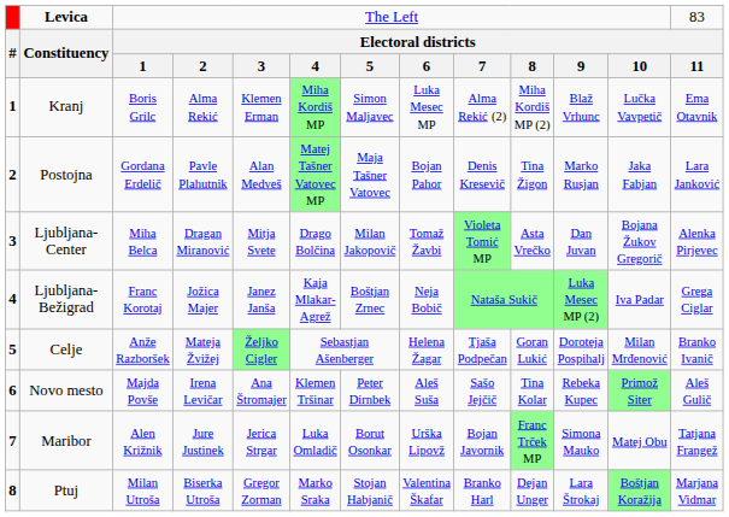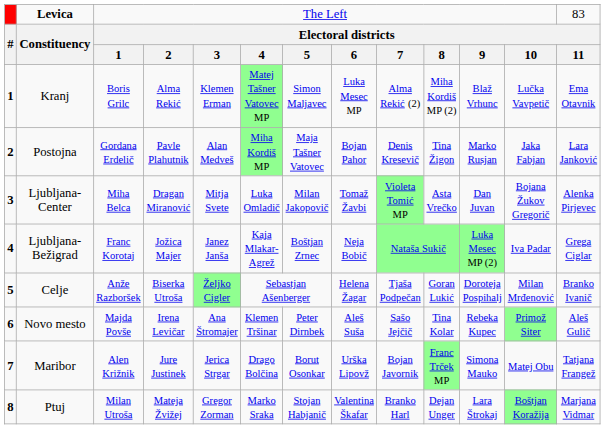 <table class="wikitable" style="text-align: center;">
 <tr>
 <td style="background:red"></td>
 <td><strong>Levica</strong></td>
 <td colspan="10"><a href='#'>The Left</a><br></td>
 <td>83<br></td>
 </tr>
 <tr>
 <th rowspan="2">#</th>
 <th rowspan="2">Constituency</th>
 <th colspan="11">Electoral districts</th>
 </tr>
 <tr>
 <th>1</th>
 <th>2</th>
 <th>3</th>
 <th>4</th>
 <th>5</th>
 <th>6</th>
 <th>7</th>
 <th>8</th>
 <th>9</th>
 <th>10</th>
 <th>11</th>
 </tr>
 <tr>
 <td style="text-align:center;"><strong>1</strong></td>
 <td>Kranj</td>
 <td><a href='#'><small>Boris Grilc</small></a></td>
 <td><a href='#'><small>Alma Rekić</small></a></td>
 <td><a href='#'><small>Klemen Erman</small></a></td>
-<td style="background:#90FF90;"><small><a href='#'>Miha Kordiš</a> MP</small></td>
+<td style="background:#90FF90;"><small><a href='#'>Matej Tašner Vatovec</a> MP</small></td>
 <td><a href='#'><small>Simon Maljavec</small></a></td>
 <td><small><a href='#'>Luka Mesec</a> MP</small></td>
 <td><a href='#'><small>Alma Rekić</small></a> <small>(2)</small></td>
 <td><small><a href='#'>Miha Kordiš</a> MP (2)</small></td>
 <td><a href='#'><small>Blaž Vrhunc</small></a></td>
 <td><a href='#'><small>Lučka Vavpetič</small></a></td>
 <td><a href='#'><small>Ema Otavnik</small></a></td>
 </tr>
 <tr>
 <td style="text-align:center;"><strong>2</strong></td>
 <td>Postojna</td>
 <td><a href='#'><small>Gordana Erdelič</small></a></td>
 <td><a href='#'><small>Pavle Plahutnik</small></a></td>
 <td><a href='#'><small>Alan Medveš</small></a></td>
-<td style="background:#90FF90;"><small><a href='#'>Matej Tašner Vatovec</a> MP</small></td>
+<td style="background:#90FF90;"><small><a href='#'>Miha Kordiš</a> MP</small></td>
 <td><a href='#'><small>Maja Tašner Vatovec</small></a></td>
 <td><a href='#'><small>Bojan Pahor</small></a></td>
 <td><a href='#'><small>Denis Kresevič</small></a></td>
 <td><a href='#'><small>Tina Žigon</small></a></td>
 <td><a href='#'><small>Marko Rusjan</small></a></td>
 <td><a href='#'><small>Jaka Fabjan</small></a></td>
 <td><a href='#'><small>Lara Janković</small></a></td>
 </tr>
 <tr>
 <td style="text-align:center;"><strong>3</strong></td>
 <td>Ljubljana-Center</td>
 <td><a href='#'><small>Miha Belca</small></a></td>
 <td><a href='#'><small>Dragan Miranović</small></a></td>
 <td><a href='#'><small>Mitja Svete</small></a></td>
-<td><a href='#'><small>Drago Bolčina</small></a></td>
+<td><a href='#'><small>Luka Omladič</small></a></td>
 <td><a href='#'><small>Milan Jakopovič</small></a></td>
 <td><a href='#'><small>Tomaž Žavbi</small></a></td>
 <td style="background:#90FF90;"><small><a href='#'>Violeta Tomić</a> MP</small></td>
 <td><a href='#'><small>Asta Vrečko</small></a></td>
 <td><a href='#'><small>Dan Juvan</small></a></td>
 <td><a href='#'><small>Bojana Žukov Gregorič</small></a></td>
 <td><a href='#'><small>Alenka Pirjevec</small></a></td>
 </tr>
 <tr>
 <td style="text-align:center;"><strong>4</strong></td>
 <td>Ljubljana-Bežigrad</td>
 <td><a href='#'><small>Franc Korotaj</small></a></td>
 <td><a href='#'><small>Jožica Majer</small></a></td>
 <td><a href='#'><small>Janez Janša</small></a></td>
 <td><a href='#'><small>Kaja Mlakar-Agrež</small></a></td>
 <td><a href='#'><small>Boštjan Zrnec</small></a></td>
 <td><a href='#'><small>Neja Bobič</small></a></td>
 <td colspan="2"  style="background:#90FF90;"><a href='#'><small>Nataša Sukič</small></a></td>
 <td style="background:#90FF90;"><small><a href='#'>Luka Mesec</a> MP (2)</small></td>
 <td><a href='#'><small>Iva Padar</small></a></td>
 <td><a href='#'><small>Grega Ciglar</small></a></td>
 </tr>
 <tr>
 <td style="text-align:center;"><strong>5</strong></td>
 <td>Celje</td>
 <td><a href='#'><small>Anže Razboršek</small></a></td>
-<td><a href='#'><small>Mateja Žvižej</small></a></td>
+<td><a href='#'><small>Biserka Utroša</small></a></td>
 <td style="background:#90FF90;"><a href='#'><small>Željko Cigler</small></a></td>
 <td colspan="2"><a href='#'><small>Sebastjan Ašenberger</small></a></td>
 <td><a href='#'><small>Helena Žagar</small></a></td>
 <td><a href='#'><small>Tjaša Podpečan</small></a></td>
 <td><a href='#'><small>Goran Lukić</small></a></td>
 <td><a href='#'><small>Doroteja Pospihalj</small></a></td>
 <td><a href='#'><small>Milan Mrđenović</small></a></td>
 <td><a href='#'><small>Branko Ivanič</small></a></td>
 </tr>
 <tr>
 <td style="text-align:center;"><strong>6</strong></td>
 <td>Novo mesto</td>
 <td><a href='#'><small>Majda Povše</small></a></td>
 <td><a href='#'><small>Irena Levičar</small></a></td>
 <td><a href='#'><small>Ana Štromajer</small></a></td>
 <td><a href='#'><small>Klemen Tršinar</small></a></td>
 <td><small><a href='#'>Peter Dirnbek</a></small></td>
 <td><a href='#'><small>Aleš Suša</small></a></td>
 <td><a href='#'><small>Sašo Jejčič</small></a></td>
 <td><a href='#'><small>Tina Kolar</small></a></td>
 <td><a href='#'><small>Rebeka Kupec</small></a></td>
 <td style="background:#90FF90;"><a href='#'><small>Primož Siter</small></a></td>
 <td><a href='#'><small>Aleš Gulič</small></a></td>
 </tr>
 <tr>
 <td style="text-align:center;"><strong>7</strong></td>
 <td>Maribor</td>
 <td><a href='#'><small>Alen Križnik</small></a></td>
 <td><a href='#'><small>Jure Justinek</small></a></td>
 <td><a href='#'><small>Jerica Strgar</small></a></td>
-<td><a href='#'><small>Luka Omladič</small></a></td>
+<td><a href='#'><small>Drago Bolčina</small></a></td>
 <td><a href='#'><small>Borut Osonkar</small></a></td>
 <td><a href='#'><small>Urška Lipovž</small></a></td>
 <td><a href='#'><small>Bojan Javornik</small></a></td>
 <td style="background:#90FF90;"><small><a href='#'>Franc Trček</a> MP</small></td>
 <td><a href='#'><small>Simona Mauko</small></a></td>
 <td><a href='#'><small>Matej Obu</small></a></td>
 <td><a href='#'><small>Tatjana Frangež</small></a></td>
 </tr>
 <tr>
 <td style="text-align:center;"><strong>8</strong></td>
 <td>Ptuj</td>
 <td><a href='#'><small>Milan Utroša</small></a></td>
-<td><a href='#'><small>Biserka Utroša</small></a></td>
+<td><a href='#'><small>Mateja Žvižej</small></a></td>
 <td><a href='#'><small>Gregor Zorman</small></a></td>
 <td><a href='#'><small>Marko Sraka</small></a></td>
 <td><a href='#'><small>Stojan Habjanič</small></a></td>
 <td><a href='#'><small>Valentina Škafar</small></a></td>
 <td><a href='#'><small>Branko Harl</small></a></td>
 <td><a href='#'><small>Dejan Unger</small></a></td>
 <td><a href='#'><small>Lara Štrokaj</small></a></td>
 <td style="background:#90FF90;"><a href='#'><small>Boštjan Koražija</small></a></td>
 <td><a href='#'><small>Marjana Vidmar</small></a></td>
 </tr>
 </table>
